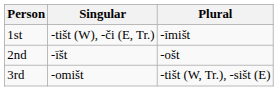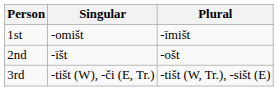 <table class="wikitable">
 <tr>
 <th>Person</th>
 <th>Singular</th>
 <th>Plural</th>
 </tr>
 <tr>
 <td>1st</td>
-<td>-tišt (W), -či (E, Tr.)</td>
+<td>-omišt</td>
 <td>-īmišt</td>
 </tr>
 <tr>
 <td>2nd</td>
 <td>-īšt</td>
 <td>-ošt</td>
 </tr>
 <tr>
 <td>3rd</td>
-<td>-omišt</td>
+<td>-tišt (W), -či (E, Tr.)</td>
 <td>-tišt (W, Tr.), -sišt (E)</td>
 </tr>
 </table>
